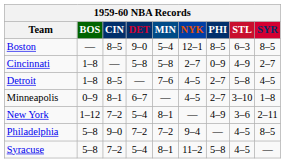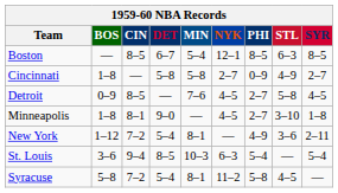 <table class="wikitable" style="font-size:95%; text-align:center;">
 <tr>
 <th colspan=9>1959-60 NBA Records</th>
 </tr>
 <tr>
 <th width=100>Team</th>
 <th style="background:#006400;color:#FFFFFF;width=35">BOS</th>
 <th style="background:#012F6B;color:#FFFFFF;width=35">CIN</th>
 <th style="background:#012F6B;color:#D40032;width=35">DET</th>
 <th style="background:#004B87;color:#FFFFFF;width=35">MIN</th>
 <th style="background:#003EA4;color:#E45206;width=35">NYK</th>
 <th style="background:#012F6B;color:#FFFFFF;width=35">PHI</th>
 <th style="background:#C90F2E;color:#FFFFFF;width=35">STL</th>
 <th style="background:#D40032;color:#022E6B;width=35">SYR</th>
 </tr>
 <tr>
 <td style="text-align:left;"><a href='#'>Boston</a></td>
 <td>—</td>
 <td>8–5</td>
-<td>9–0</td>
+<td>6–7</td>
 <td>5–4</td>
 <td>12–1</td>
 <td>8–5</td>
 <td>6–3</td>
 <td>8–5</td>
 </tr>
 <tr>
 <td style="text-align:left;"><a href='#'>Cincinnati</a></td>
 <td>1–8</td>
 <td>—</td>
 <td>5–8</td>
 <td>5–8</td>
 <td>2–7</td>
 <td>0–9</td>
 <td>4–9</td>
 <td>2–7</td>
 </tr>
 <tr>
 <td style="text-align:left;"><a href='#'>Detroit</a></td>
-<td>1–8</td>
+<td>0–9</td>
 <td>8–5</td>
 <td>—</td>
 <td>7–6</td>
 <td>4–5</td>
 <td>2–7</td>
 <td>5–8</td>
 <td>4–5</td>
 </tr>
 <tr>
 <td style="text-align:left;">Minneapolis</td>
-<td>0–9</td>
+<td>1–8</td>
 <td>8–1</td>
-<td>6–7</td>
+<td>9–0</td>
 <td>—</td>
 <td>4–5</td>
 <td>2–7</td>
 <td>3–10</td>
 <td>1–8</td>
 </tr>
 <tr>
 <td style="text-align:left;"><a href='#'>New York</a></td>
 <td>1–12</td>
 <td>7–2</td>
 <td>5–4</td>
 <td>8–1</td>
 <td>—</td>
 <td>4–9</td>
 <td>3–6</td>
 <td>2–11</td>
 </tr>
 <tr>
-<td style="text-align:left;"><a href='#'>Philadelphia</a></td>
-<td>5–8</td>
-<td>9–0</td>
-<td>7–2</td>
-<td>7–2</td>
+<td style="text-align:left;"><a href='#'>St. Louis</a></td>
+<td>3–6</td>
 <td>9–4</td>
+<td>8–5</td>
+<td>10–3</td>
+<td>6–3</td>
+<td>5–4</td>
 <td>—</td>
-<td>4–5</td>
-<td>8–5</td>
+<td>5–4</td>
 </tr>
 <tr>
 <td style="text-align:left;"><a href='#'>Syracuse</a></td>
 <td>5–8</td>
 <td>7–2</td>
 <td>5–4</td>
 <td>8–1</td>
 <td>11–2</td>
 <td>5–8</td>
 <td>4–5</td>
 <td>—</td>
 </tr>
 </table>
